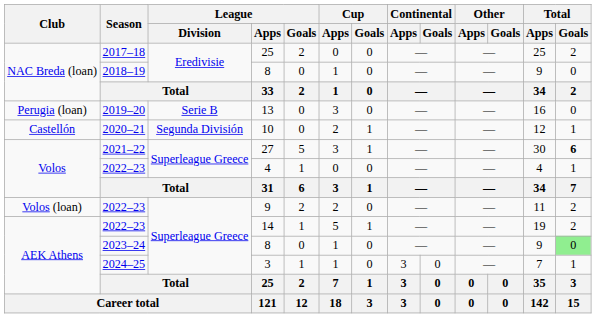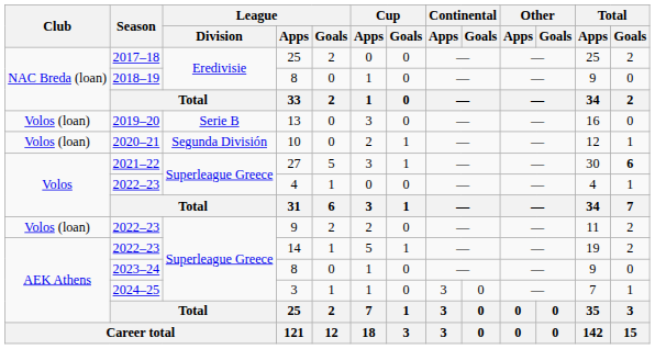 <table class="wikitable" style="text-align:center">
 <tr>
 <th rowspan="2">Club</th>
 <th rowspan="2">Season</th>
 <th colspan="3">League</th>
 <th colspan="2">Cup</th>
 <th colspan="2">Continental</th>
 <th colspan="2">Other</th>
 <th colspan="2">Total</th>
 </tr>
 <tr>
 <th>Division</th>
 <th>Apps</th>
 <th>Goals</th>
 <th>Apps</th>
 <th>Goals</th>
 <th>Apps</th>
 <th>Goals</th>
 <th>Apps</th>
 <th>Goals</th>
 <th>Apps</th>
 <th>Goals</th>
 </tr>
 <tr>
 <td rowspan="3"><a href='#'>NAC Breda</a> (loan)</td>
 <td><a href='#'>2017–18</a></td>
 <td rowspan="2"><a href='#'>Eredivisie</a></td>
 <td>25</td>
 <td>2</td>
 <td>0</td>
 <td>0</td>
 <td colspan="2">—</td>
 <td colspan="2">—</td>
 <td>25</td>
 <td>2</td>
 </tr>
 <tr>
 <td><a href='#'>2018–19</a></td>
 <td>8</td>
 <td>0</td>
 <td>1</td>
 <td>0</td>
 <td colspan="2">—</td>
 <td colspan="2">—</td>
 <td>9</td>
 <td>0</td>
 </tr>
 <tr>
 <th colspan=2>Total</th>
 <th>33</th>
 <th>2</th>
 <th>1</th>
 <th>0</th>
 <th colspan="2">—</th>
 <th colspan="2">—</th>
 <th>34</th>
 <th>2</th>
 </tr>
 <tr>
-<td><a href='#'>Perugia</a> (loan)</td>
+<td><a href='#'>Volos</a> (loan)</td>
 <td><a href='#'>2019–20</a></td>
 <td><a href='#'>Serie B</a></td>
 <td>13</td>
 <td>0</td>
 <td>3</td>
 <td>0</td>
 <td colspan="2">—</td>
 <td colspan="2">—</td>
 <td>16</td>
 <td>0</td>
 </tr>
 <tr>
-<td><a href='#'>Castellón</a></td>
+<td><a href='#'>Volos</a> (loan)</td>
 <td><a href='#'>2020–21</a></td>
 <td><a href='#'>Segunda División</a></td>
 <td>10</td>
 <td>0</td>
 <td>2</td>
 <td>1</td>
 <td colspan="2">—</td>
 <td colspan="2">—</td>
 <td>12</td>
 <td>1</td>
 </tr>
 <tr>
 <td rowspan="3"><a href='#'>Volos</a></td>
 <td><a href='#'>2021–22</a></td>
 <td rowspan="2"><a href='#'>Superleague Greece</a></td>
 <td>27</td>
 <td>5</td>
 <td>3</td>
 <td>1</td>
 <td colspan="2">—</td>
 <td colspan="2">—</td>
 <td>30</td>
 <td><strong>6</strong></td>
 </tr>
 <tr>
 <td><a href='#'>2022–23</a></td>
 <td>4</td>
 <td>1</td>
 <td>0</td>
 <td>0</td>
 <td colspan="2">—</td>
 <td colspan="2">—</td>
 <td>4</td>
 <td>1</td>
 </tr>
 <tr>
 <th colspan="2">Total</th>
 <th>31</th>
 <th>6</th>
 <th>3</th>
 <th>1</th>
 <th colspan="2">—</th>
 <th colspan="2">—</th>
 <th>34</th>
 <th>7</th>
 </tr>
 <tr>
 <td><a href='#'>Volos</a> (loan)</td>
 <td><a href='#'>2022–23</a></td>
 <td rowspan="4"><a href='#'>Superleague Greece</a></td>
 <td>9</td>
 <td>2</td>
 <td>2</td>
 <td>0</td>
 <td colspan="2">—</td>
 <td colspan="2">—</td>
 <td>11</td>
 <td>2</td>
 </tr>
 <tr>
 <td rowspan="4"><a href='#'>AEK Athens</a></td>
 <td><a href='#'>2022–23</a></td>
 <td>14</td>
 <td>1</td>
 <td>5</td>
 <td>1</td>
 <td colspan="2">—</td>
 <td colspan="2">—</td>
 <td>19</td>
 <td>2</td>
 </tr>
 <tr>
 <td><a href='#'>2023–24</a></td>
 <td>8</td>
 <td>0</td>
 <td>1</td>
 <td>0</td>
 <td colspan="2">—</td>
 <td colspan="2">—</td>
 <td>9</td>
-<td style="background: lightgreen;">0</td>
+<td>0</td>
 </tr>
 <tr>
 <td><a href='#'>2024–25</a></td>
 <td>3</td>
 <td>1</td>
 <td>1</td>
 <td>0</td>
 <td>3</td>
 <td>0</td>
 <td colspan="2">—</td>
 <td>7</td>
 <td>1</td>
 </tr>
 <tr>
 <th colspan="2">Total</th>
 <th>25</th>
 <th>2</th>
 <th>7</th>
 <th>1</th>
 <th>3</th>
 <th>0</th>
 <th>0</th>
 <th>0</th>
 <th>35</th>
 <th>3</th>
 </tr>
 <tr>
 <th colspan="3">Career total</th>
 <th>121</th>
 <th>12</th>
 <th>18</th>
 <th>3</th>
 <th>3</th>
 <th>0</th>
 <th>0</th>
 <th>0</th>
 <th>142</th>
 <th>15</th>
 </tr>
 </table>
